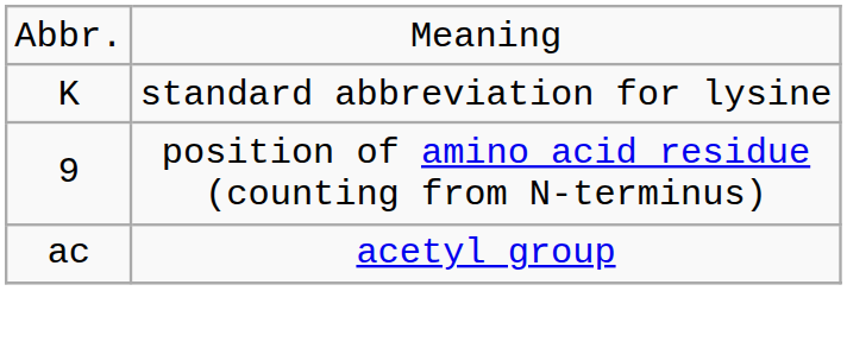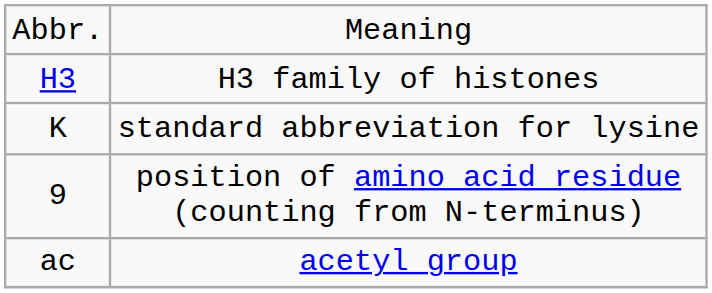 <table class="wikitable" style="text-align:center">
 <tr>
 <td>Abbr.</td>
 <td>Meaning</td>
+</tr>
+<tr>
+<td><a href='#'>H3</a></td>
+<td>H3 family of histones</td>
 </tr>
 <tr>
 <td>K</td>
 <td>standard abbreviation for lysine</td>
 </tr>
 <tr>
 <td>9</td>
 <td>position of <a href='#'>amino acid residue</a> <br>(counting from N-terminus)</td>
 </tr>
 <tr>
 <td>ac</td>
 <td><a href='#'>acetyl group</a></td>
 </tr>
 <tr>
 </tr>
 </table>
